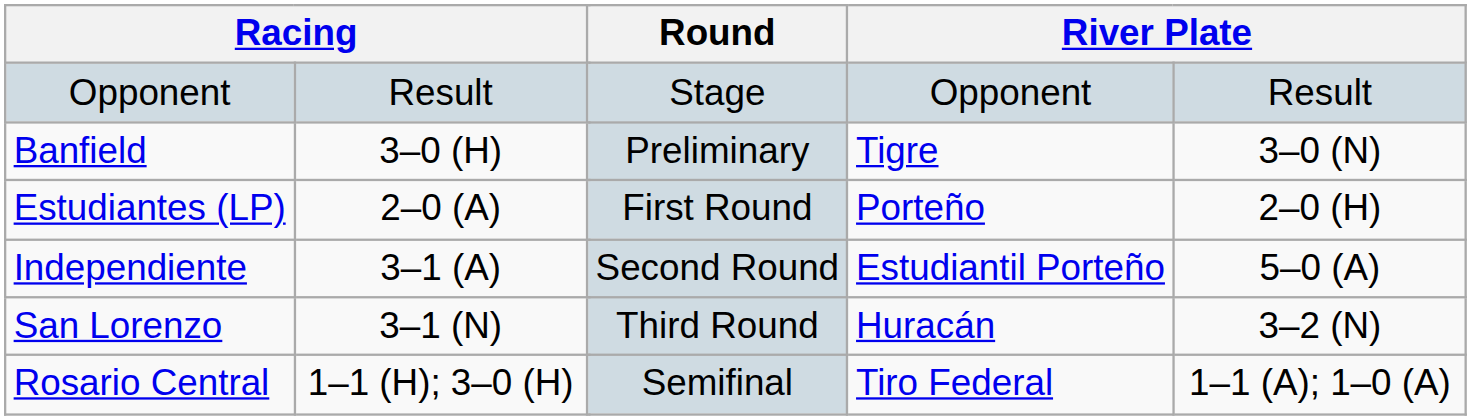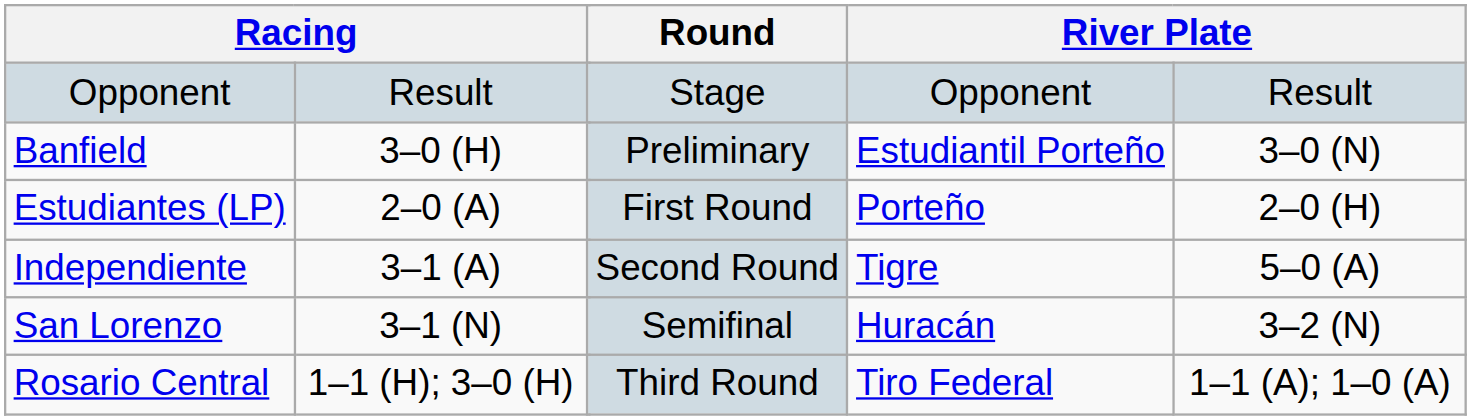 <table class="wikitable" style="text-align:center;">
 <tr>
 <th colspan=3 width=200px><a href='#'>Racing</a></th>
 <th>Round</th>
 <th colspan=3 width=200px><a href='#'>River Plate</a></th>
 </tr>
 <tr bgcolor= #CFDBE2>
 <td>Opponent</td>
 <td colspan=2 width=120px>Result</td>
 <td>Stage</td>
 <td>Opponent</td>
 <td colspan=2 width=120px>Result</td>
 </tr>
 <tr>
 <td align=left><a href='#'>Banfield</a></td>
 <td colspan=2>3–0 (H)</td>
 <td bgcolor= #CFDBE2>Preliminary</td>
-<td align=left><a href='#'>Tigre</a></td>
+<td align=left><a href='#'>Estudiantil Porteño</a></td>
 <td colspan=2>3–0 (N) </td>
 </tr>
 <tr>
 <td align=left><a href='#'>Estudiantes (LP)</a></td>
 <td colspan=2>2–0 (A)</td>
 <td bgcolor= #CFDBE2>First Round</td>
 <td align=left><a href='#'>Porteño</a></td>
 <td colspan=2>2–0 (H)</td>
 </tr>
 <tr>
 <td align=left><a href='#'>Independiente</a></td>
 <td colspan=2>3–1  (A)</td>
 <td bgcolor= #CFDBE2>Second Round</td>
-<td align=left><a href='#'>Estudiantil Porteño</a></td>
+<td align=left><a href='#'>Tigre</a></td>
 <td colspan=2>5–0 (A)</td>
 </tr>
 <tr>
 <td align=left><a href='#'>San Lorenzo</a></td>
 <td colspan=2>3–1 (N) </td>
-<td bgcolor= #CFDBE2>Third Round</td>
+<td bgcolor= #CFDBE2>Semifinal </td>
 <td align=left><a href='#'>Huracán</a></td>
 <td colspan=2>3–2 (N) </td>
 </tr>
 <tr>
 <td align=left><a href='#'>Rosario Central</a></td>
 <td colspan=2>1–1  (H); 3–0 (H)</td>
-<td bgcolor= #CFDBE2>Semifinal </td>
+<td bgcolor= #CFDBE2>Third Round</td>
 <td align=left><a href='#'>Tiro Federal</a></td>
 <td colspan=2>1–1  (A); 1–0 (A)</td>
 </tr>
 </table>
